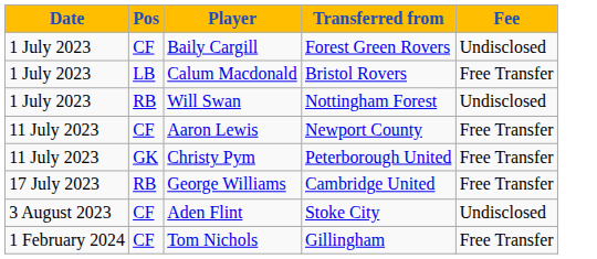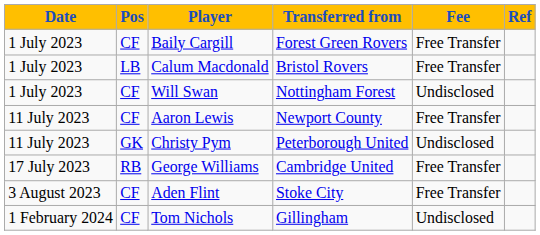 <table class="wikitable plainrowheaders sortable">
 <tr>
 <th style="background:#ffbf00;color:#1C4EBD">Date</th>
 <th style="background:#ffbf00;color:#1C4EBD">Pos</th>
 <th style="background:#ffbf00;color:#1C4EBD">Player</th>
 <th style="background:#ffbf00;color:#1C4EBD">Transferred from</th>
 <th style="background:#ffbf00;color:#1C4EBD">Fee</th>
+<th style="background:#ffbf00;color:#1C4EBD">Ref</th>
 </tr>
 <tr>
 <td>1 July 2023</td>
 <td><a href='#'>CF</a></td>
 <td> <a href='#'>Baily Cargill</a></td>
 <td> <a href='#'>Forest Green Rovers</a></td>
-<td>Undisclosed</td>
+<td>Free Transfer</td>
+<td></td>
 </tr>
 <tr>
 <td>1 July 2023</td>
 <td><a href='#'>LB</a></td>
 <td> <a href='#'>Calum Macdonald</a></td>
 <td> <a href='#'>Bristol Rovers</a></td>
 <td>Free Transfer</td>
+<td></td>
 </tr>
 <tr>
 <td>1 July 2023</td>
-<td><a href='#'>RB</a></td>
+<td><a href='#'>CF</a></td>
 <td> <a href='#'>Will Swan</a></td>
 <td> <a href='#'>Nottingham Forest</a></td>
 <td>Undisclosed</td>
+<td></td>
 </tr>
 <tr>
 <td>11 July 2023</td>
 <td><a href='#'>CF</a></td>
 <td> <a href='#'>Aaron Lewis</a></td>
 <td> <a href='#'>Newport County</a></td>
 <td>Free Transfer</td>
+<td></td>
 </tr>
 <tr>
 <td>11 July 2023</td>
 <td><a href='#'>GK</a></td>
 <td> <a href='#'>Christy Pym</a></td>
 <td> <a href='#'>Peterborough United</a></td>
-<td>Free Transfer</td>
+<td>Undisclosed</td>
+<td></td>
 </tr>
 <tr>
 <td>17 July 2023</td>
 <td><a href='#'>RB</a></td>
 <td> <a href='#'>George Williams</a></td>
 <td> <a href='#'>Cambridge United</a></td>
 <td>Free Transfer</td>
+<td></td>
 </tr>
 <tr>
 <td>3 August 2023</td>
 <td><a href='#'>CF</a></td>
 <td> <a href='#'>Aden Flint</a></td>
 <td> <a href='#'>Stoke City</a></td>
-<td>Undisclosed</td>
+<td>Free Transfer</td>
+<td></td>
 </tr>
 <tr>
 <td>1 February 2024</td>
 <td><a href='#'>CF</a></td>
 <td> <a href='#'>Tom Nichols</a></td>
 <td> <a href='#'>Gillingham</a></td>
-<td>Free Transfer</td>
+<td>Undisclosed</td>
+<td></td>
 </tr>
 </table>
